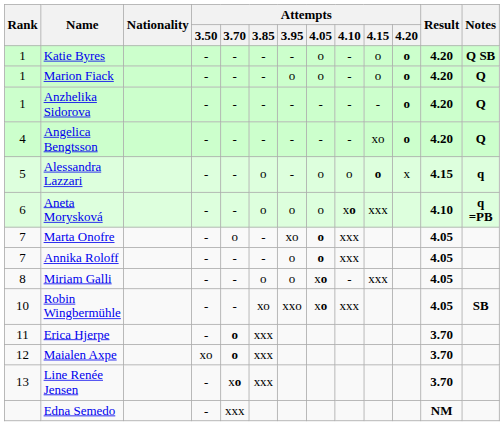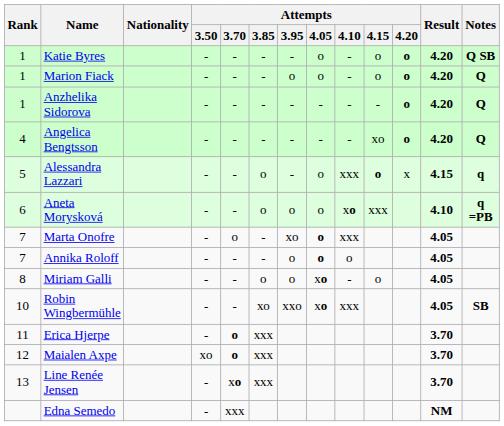 <table class="wikitable sortable" style="text-align:center">
 <tr>
 <th rowspan=2>Rank</th>
 <th rowspan=2>Name</th>
 <th rowspan=2>Nationality</th>
 <th colspan=8>Attempts</th>
 <th rowspan=2>Result</th>
 <th rowspan=2>Notes</th>
 </tr>
 <tr>
 <th>3.50</th>
 <th>3.70</th>
 <th>3.85</th>
 <th>3.95</th>
 <th>4.05</th>
 <th>4.10</th>
 <th>4.15</th>
 <th>4.20</th>
 </tr>
 <tr bgcolor=ccffcc>
 <td>1</td>
 <td align=left><a href='#'>Katie Byres</a></td>
 <td align=left></td>
 <td>-</td>
 <td>-</td>
 <td>-</td>
 <td>-</td>
 <td>o</td>
 <td>-</td>
 <td>o</td>
 <td><strong>o</strong></td>
 <td><strong>4.20</strong></td>
 <td><strong>Q SB</strong></td>
 </tr>
 <tr bgcolor=ccffcc>
 <td>1</td>
 <td align=left><a href='#'>Marion Fiack</a></td>
 <td align=left></td>
 <td>-</td>
 <td>-</td>
 <td>-</td>
 <td>o</td>
 <td>o</td>
 <td>-</td>
 <td>o</td>
 <td><strong>o</strong></td>
 <td><strong>4.20</strong></td>
 <td><strong>Q</strong></td>
 </tr>
 <tr bgcolor=ccffcc>
 <td>1</td>
 <td align=left><a href='#'>Anzhelika Sidorova</a></td>
 <td align=left></td>
 <td>-</td>
 <td>-</td>
 <td>-</td>
 <td>-</td>
 <td>-</td>
 <td>-</td>
 <td>-</td>
 <td><strong>o</strong></td>
 <td><strong>4.20</strong></td>
 <td><strong>Q</strong></td>
 </tr>
 <tr bgcolor=ccffcc>
 <td>4</td>
 <td align=left><a href='#'>Angelica Bengtsson</a></td>
 <td align=left></td>
 <td>-</td>
 <td>-</td>
 <td>-</td>
 <td>-</td>
 <td>-</td>
 <td>-</td>
 <td>xo</td>
 <td><strong>o</strong></td>
 <td><strong>4.20</strong></td>
 <td><strong>Q</strong></td>
 </tr>
 <tr bgcolor=ddffdd>
 <td>5</td>
 <td align=left><a href='#'>Alessandra Lazzari</a></td>
 <td align=left></td>
 <td>-</td>
 <td>-</td>
 <td>o</td>
 <td>-</td>
 <td>o</td>
-<td>o</td>
+<td>xxx</td>
 <td><strong>o</strong></td>
 <td>x</td>
 <td><strong>4.15</strong></td>
 <td><strong>q</strong></td>
 </tr>
 <tr bgcolor=ddffdd>
 <td>6</td>
 <td align=left><a href='#'>Aneta Morysková</a></td>
 <td align=left></td>
 <td>-</td>
 <td>-</td>
 <td>o</td>
 <td>o</td>
 <td>o</td>
 <td>x<strong>o</strong></td>
 <td>xxx</td>
 <td></td>
 <td><strong>4.10</strong></td>
 <td><strong>q =PB</strong></td>
 </tr>
 <tr>
 <td>7</td>
 <td align=left><a href='#'>Marta Onofre</a></td>
 <td align=left></td>
 <td>-</td>
 <td>o</td>
 <td>-</td>
 <td>xo</td>
 <td><strong>o</strong></td>
 <td>xxx</td>
 <td></td>
 <td></td>
 <td><strong>4.05</strong></td>
 <td></td>
 </tr>
 <tr>
 <td>7</td>
 <td align=left><a href='#'>Annika Roloff</a></td>
 <td align=left></td>
 <td>-</td>
 <td>-</td>
 <td>-</td>
 <td>o</td>
 <td><strong>o</strong></td>
-<td>xxx</td>
+<td>o</td>
 <td></td>
 <td></td>
 <td><strong>4.05</strong></td>
 <td></td>
 </tr>
 <tr>
 <td>8</td>
 <td align=left><a href='#'>Miriam Galli</a></td>
 <td align=left></td>
 <td>-</td>
 <td>-</td>
 <td>o</td>
 <td>o</td>
 <td>x<strong>o</strong></td>
 <td>-</td>
-<td>xxx</td>
+<td>o</td>
 <td></td>
 <td><strong>4.05</strong></td>
 <td></td>
 </tr>
 <tr>
 <td>10</td>
 <td align=left><a href='#'>Robin Wingbermühle</a></td>
 <td align=left></td>
 <td>-</td>
 <td>-</td>
 <td>xo</td>
 <td>xxo</td>
 <td>x<strong>o</strong></td>
 <td>xxx</td>
 <td></td>
 <td></td>
 <td><strong>4.05</strong></td>
 <td><strong>SB</strong></td>
 </tr>
 <tr>
 <td>11</td>
 <td align=left><a href='#'>Erica Hjerpe</a></td>
 <td align=left></td>
 <td>-</td>
 <td><strong>o</strong></td>
 <td>xxx</td>
 <td></td>
 <td></td>
 <td></td>
 <td></td>
 <td></td>
 <td><strong>3.70</strong></td>
 <td></td>
 </tr>
 <tr>
 <td>12</td>
 <td align=left><a href='#'>Maialen Axpe</a></td>
 <td align=left></td>
 <td>xo</td>
 <td><strong>o</strong></td>
 <td>xxx</td>
 <td></td>
 <td></td>
 <td></td>
 <td></td>
 <td></td>
 <td><strong>3.70</strong></td>
 <td></td>
 </tr>
 <tr>
 <td>13</td>
 <td align=left><a href='#'>Line Renée Jensen</a></td>
 <td align=left></td>
 <td>-</td>
 <td>x<strong>o</strong></td>
 <td>xxx</td>
 <td></td>
 <td></td>
 <td></td>
 <td></td>
 <td></td>
 <td><strong>3.70</strong></td>
 <td></td>
 </tr>
 <tr>
 <td></td>
 <td align=left><a href='#'>Edna Semedo</a></td>
 <td align=left></td>
 <td>-</td>
 <td>xxx</td>
 <td></td>
 <td></td>
 <td></td>
 <td></td>
 <td></td>
 <td></td>
 <td><strong>NM</strong></td>
 <td></td>
 </tr>
 </table>
